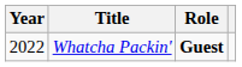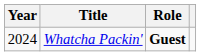 <table class="wikitable plainrowheaders" style="text-align:left;">
 <tr>
 <th>Year</th>
 <th>Title</th>
 <th>Role</th>
 <th></th>
 </tr>
 <tr>
-<td>2022</td>
+<td>2024</td>
 <td><em><a href='#'>Whatcha Packin'</a></em></td>
 <td><strong>Guest</strong></td>
 <td></td>
 </tr>
 </table>
